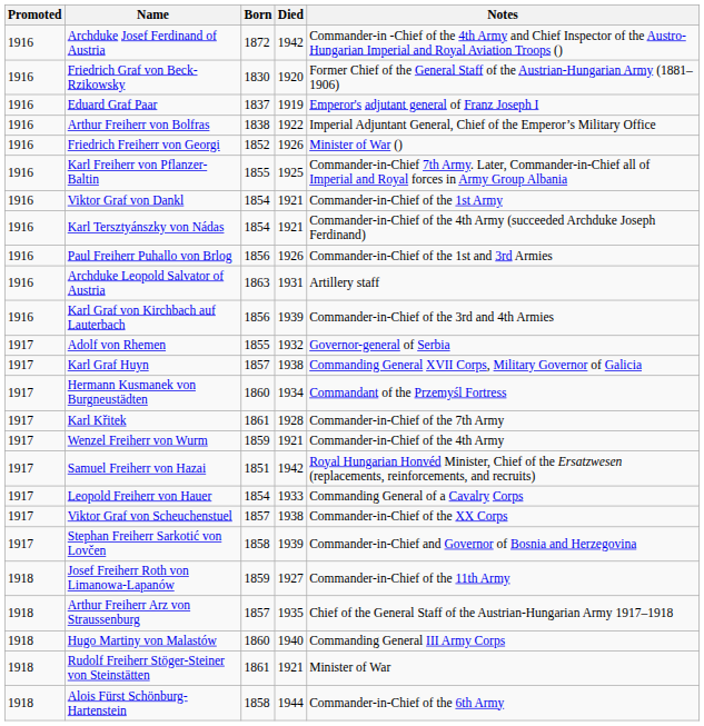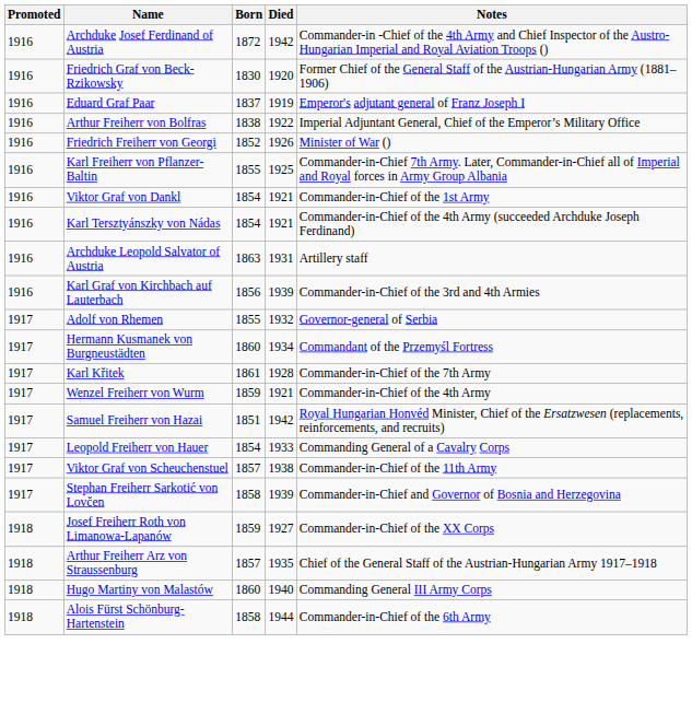 <table Class="wikitable sortable">
 <tr>
 <th>Promoted</th>
 <th>Name</th>
 <th>Born</th>
 <th>Died</th>
 <th class=unsortable>Notes</th>
 </tr>
 <tr>
 <td>1916</td>
 <td><a href='#'>Archduke</a> <a href='#'>Josef Ferdinand of Austria</a></td>
 <td>1872</td>
 <td>1942</td>
 <td>Commander-in -Chief of the <a href='#'>4th Army</a> and Chief Inspector of the <a href='#'>Austro-Hungarian Imperial and Royal Aviation Troops</a> ()</td>
 </tr>
 <tr>
 <td>1916</td>
 <td><a href='#'>Friedrich Graf von Beck-Rzikowsky</a></td>
 <td>1830</td>
 <td>1920</td>
 <td>Former Chief of the <a href='#'>General Staff</a> of the <a href='#'>Austrian-Hungarian Army</a> (1881–1906)</td>
 </tr>
 <tr>
 <td>1916</td>
 <td><a href='#'>Eduard Graf Paar</a></td>
 <td>1837</td>
 <td>1919</td>
 <td><a href='#'>Emperor's</a> <a href='#'>adjutant general</a> of <a href='#'>Franz Joseph I</a></td>
 </tr>
 <tr>
 <td>1916</td>
 <td><a href='#'>Arthur Freiherr von Bolfras</a></td>
 <td>1838</td>
 <td>1922</td>
 <td>Imperial Adjuntant General, Chief of the Emperor’s Military Office</td>
 </tr>
 <tr>
 <td>1916</td>
 <td><a href='#'>Friedrich Freiherr von Georgi</a></td>
 <td>1852</td>
 <td>1926</td>
 <td><a href='#'>Minister of War</a> ()</td>
 </tr>
 <tr>
 <td>1916</td>
 <td><a href='#'>Karl Freiherr von Pflanzer-Baltin</a></td>
 <td>1855</td>
 <td>1925</td>
 <td>Commander-in-Chief <a href='#'>7th Army</a>. Later, Commander-in-Chief all of <a href='#'>Imperial and Royal</a> forces in <a href='#'>Army Group Albania</a></td>
 </tr>
 <tr>
 <td>1916</td>
 <td><a href='#'>Viktor Graf von Dankl</a></td>
 <td>1854</td>
 <td>1921</td>
 <td>Commander-in-Chief of the <a href='#'>1st Army</a></td>
 </tr>
 <tr>
 <td>1916</td>
 <td><a href='#'>Karl Tersztyánszky von Nádas</a></td>
 <td>1854</td>
 <td>1921</td>
 <td>Commander-in-Chief of the 4th Army (succeeded Archduke Joseph Ferdinand)</td>
 </tr>
 <tr>
 <td>1916</td>
-<td><a href='#'>Paul Freiherr Puhallo von Brlog</a></td>
-<td>1856</td>
-<td>1926</td>
-<td>Commander-in-Chief of the 1st and <a href='#'>3rd</a> Armies</td>
-</tr>
-<tr>
-<td>1916</td>
 <td><a href='#'>Archduke Leopold Salvator of Austria</a></td>
 <td>1863</td>
 <td>1931</td>
 <td>Artillery staff</td>
 </tr>
 <tr>
 <td>1916</td>
 <td><a href='#'>Karl Graf von Kirchbach auf Lauterbach</a></td>
 <td>1856</td>
 <td>1939</td>
 <td>Commander-in-Chief of the 3rd and 4th Armies</td>
 </tr>
 <tr>
 <td>1917</td>
 <td><a href='#'>Adolf von Rhemen</a></td>
 <td>1855</td>
 <td>1932</td>
 <td><a href='#'>Governor-general</a> of <a href='#'>Serbia</a></td>
-</tr>
-<tr>
-<td>1917</td>
-<td><a href='#'>Karl Graf Huyn</a></td>
-<td>1857</td>
-<td>1938</td>
-<td><a href='#'>Commanding General</a> <a href='#'>XVII Corps</a>, <a href='#'>Military Governor</a> of <a href='#'>Galicia</a></td>
 </tr>
 <tr>
 <td>1917</td>
 <td><a href='#'>Hermann Kusmanek von Burgneustädten</a></td>
 <td>1860</td>
 <td>1934</td>
 <td><a href='#'>Commandant</a> of the <a href='#'>Przemyśl Fortress</a></td>
 </tr>
 <tr>
 <td>1917</td>
 <td><a href='#'>Karl Křitek</a></td>
 <td>1861</td>
 <td>1928</td>
 <td>Commander-in-Chief of the 7th Army</td>
 </tr>
 <tr>
 <td>1917</td>
 <td><a href='#'>Wenzel Freiherr von Wurm</a></td>
 <td>1859</td>
 <td>1921</td>
 <td>Commander-in-Chief of the 4th Army</td>
 </tr>
 <tr>
 <td>1917</td>
 <td><a href='#'>Samuel Freiherr von Hazai</a></td>
 <td>1851</td>
 <td>1942</td>
 <td><a href='#'>Royal Hungarian Honvéd</a> Minister, Chief of the <em>Ersatzwesen</em> (replacements, reinforcements, and recruits)</td>
 </tr>
 <tr>
 <td>1917</td>
 <td><a href='#'>Leopold Freiherr von Hauer</a></td>
 <td>1854</td>
 <td>1933</td>
 <td>Commanding General of a <a href='#'>Cavalry</a> <a href='#'>Corps</a></td>
 </tr>
 <tr>
 <td>1917</td>
 <td><a href='#'>Viktor Graf von Scheuchenstuel</a></td>
 <td>1857</td>
 <td>1938</td>
-<td>Commander-in-Chief of the <a href='#'>XX Corps</a></td>
+<td>Commander-in-Chief of the <a href='#'>11th Army</a></td>
 </tr>
 <tr>
 <td>1917</td>
 <td><a href='#'>Stephan Freiherr Sarkotić von Lovčen</a></td>
 <td>1858</td>
 <td>1939</td>
 <td>Commander-in-Chief and <a href='#'>Governor</a> of <a href='#'>Bosnia and Herzegovina</a></td>
 </tr>
 <tr>
 <td>1918</td>
 <td><a href='#'>Josef Freiherr Roth von Limanowa-Lapanów</a></td>
 <td>1859</td>
 <td>1927</td>
-<td>Commander-in-Chief of the <a href='#'>11th Army</a></td>
+<td>Commander-in-Chief of the <a href='#'>XX Corps</a></td>
 </tr>
 <tr>
 <td>1918</td>
 <td><a href='#'>Arthur Freiherr Arz von Straussenburg</a></td>
 <td>1857</td>
 <td>1935</td>
 <td>Chief of the General Staff of the Austrian-Hungarian Army 1917–1918</td>
 </tr>
 <tr>
 <td>1918</td>
 <td><a href='#'>Hugo Martiny von Malastów</a></td>
 <td>1860</td>
 <td>1940</td>
 <td>Commanding General <a href='#'>III Army Corps</a></td>
 </tr>
 <tr>
 <td>1918</td>
-<td><a href='#'>Rudolf Freiherr Stöger-Steiner von Steinstätten</a></td>
-<td>1861</td>
-<td>1921</td>
-<td>Minister of War</td>
-</tr>
-<tr>
-<td>1918</td>
 <td><a href='#'>Alois Fürst Schönburg-Hartenstein</a></td>
 <td>1858</td>
 <td>1944</td>
 <td>Commander-in-Chief of the <a href='#'>6th Army</a></td>
 </tr>
 </table>
